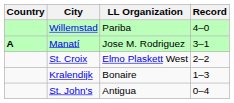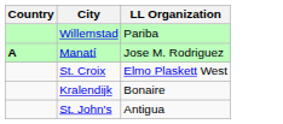 <table class="wikitable">
 <tr>
 <th>Country</th>
 <th>City</th>
 <th>LL Organization</th>
-<th>Record</th>
 </tr>
 <tr bgcolor=#bbffbb>
 <td><strong></strong></td>
 <td><a href='#'>Willemstad</a></td>
 <td>Pariba</td>
-<td>4–0</td>
 </tr>
 <tr bgcolor=#bbffbb>
 <td><strong> A</strong></td>
 <td><a href='#'>Manatí</a></td>
 <td>Jose M. Rodriguez</td>
-<td>3–1</td>
 </tr>
 <tr>
 <td><strong></strong></td>
 <td><a href='#'>St. Croix</a></td>
 <td><a href='#'>Elmo Plaskett</a> West</td>
-<td>2–2</td>
 </tr>
 <tr>
 <td><strong></strong></td>
 <td><a href='#'>Kralendijk</a></td>
 <td>Bonaire</td>
-<td>1–3</td>
 </tr>
 <tr>
 <td><strong></strong></td>
 <td><a href='#'>St. John's</a></td>
 <td>Antigua</td>
-<td>0–4</td>
 </tr>
 </table>
